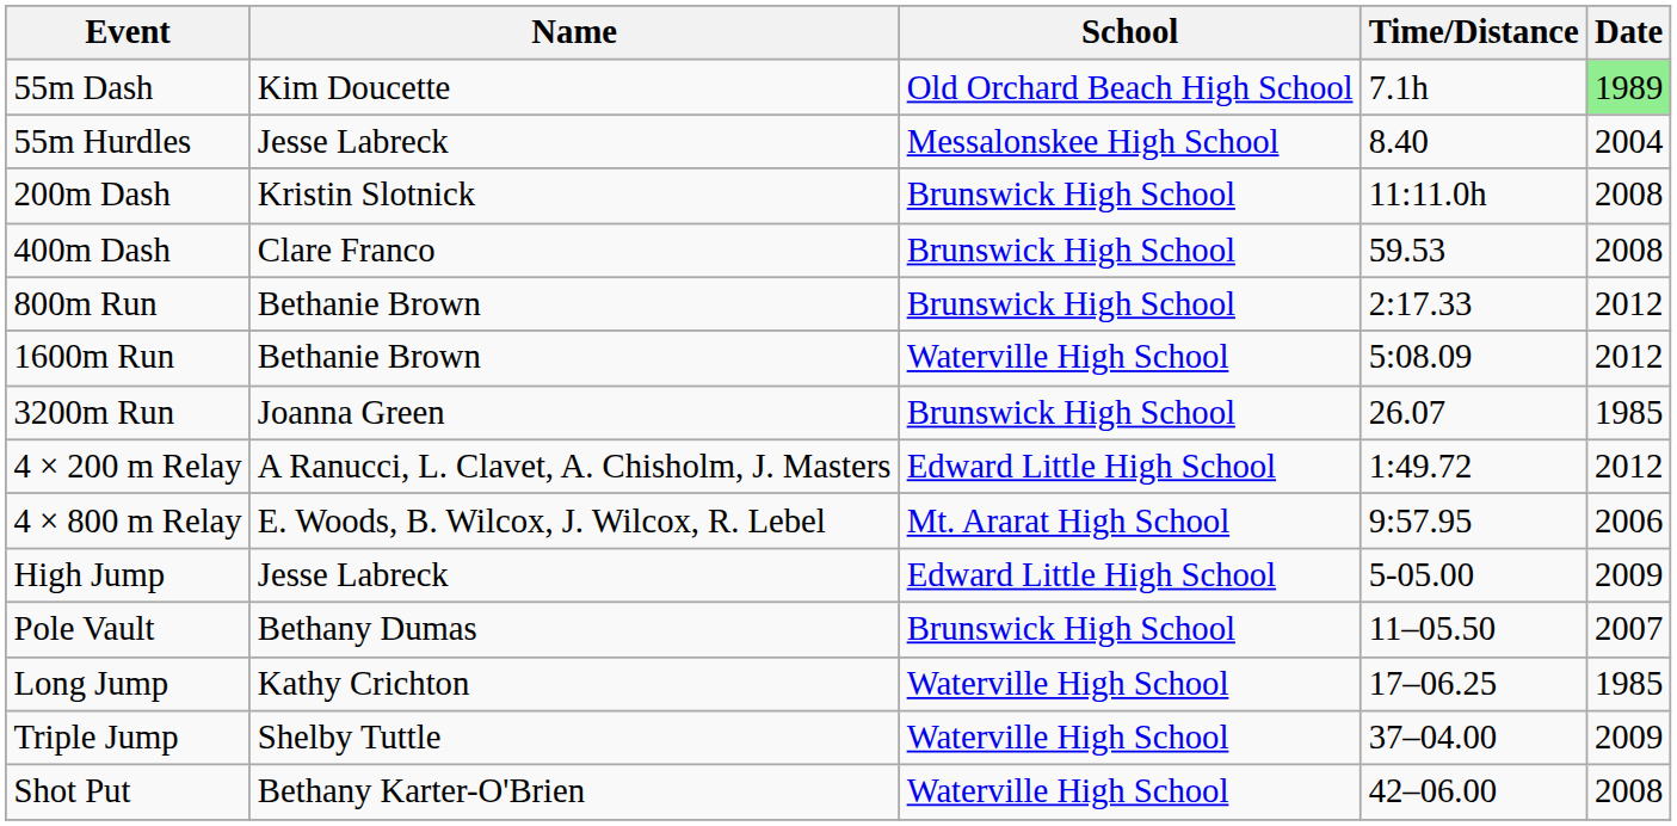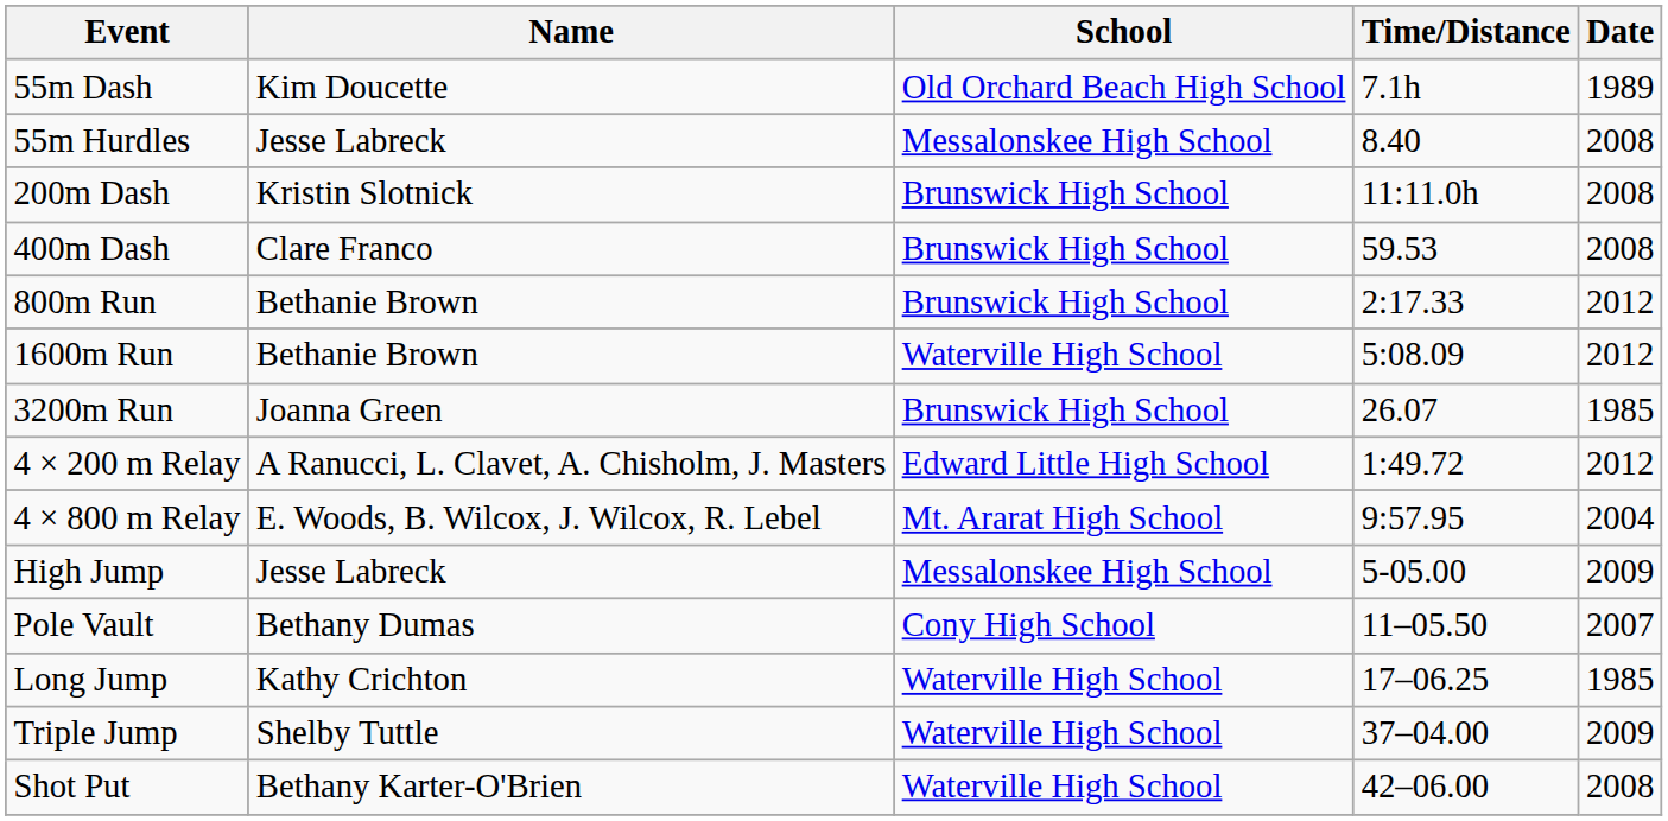 <table class="wikitable" border="1">
 <tr>
 <th>Event</th>
 <th>Name</th>
 <th>School</th>
 <th>Time/Distance</th>
 <th>Date</th>
 </tr>
 <tr>
 <td>55m Dash</td>
 <td>Kim Doucette</td>
 <td><a href='#'>Old Orchard Beach High School</a></td>
 <td>7.1h</td>
-<td style="background: lightgreen;">1989</td>
+<td>1989</td>
 </tr>
 <tr>
 <td>55m Hurdles</td>
 <td>Jesse Labreck</td>
 <td><a href='#'>Messalonskee High School</a></td>
 <td>8.40</td>
-<td>2004</td>
+<td>2008</td>
 </tr>
 <tr>
 <td>200m Dash</td>
 <td>Kristin Slotnick</td>
 <td><a href='#'>Brunswick High School</a></td>
 <td>11:11.0h</td>
 <td>2008</td>
 </tr>
 <tr>
 <td>400m Dash</td>
 <td>Clare Franco</td>
 <td><a href='#'>Brunswick High School</a></td>
 <td>59.53</td>
 <td>2008</td>
 </tr>
 <tr>
 <td>800m Run</td>
 <td>Bethanie Brown</td>
 <td><a href='#'>Brunswick High School</a></td>
 <td>2:17.33</td>
 <td>2012</td>
 </tr>
 <tr>
 <td>1600m Run</td>
 <td>Bethanie Brown</td>
 <td><a href='#'>Waterville High School</a></td>
 <td>5:08.09</td>
 <td>2012</td>
 </tr>
 <tr>
 <td>3200m Run</td>
 <td>Joanna Green</td>
 <td><a href='#'>Brunswick High School</a></td>
 <td>26.07</td>
 <td>1985</td>
 </tr>
 <tr>
 <td>4 × 200 m Relay</td>
 <td>A Ranucci, L. Clavet, A. Chisholm, J. Masters</td>
 <td><a href='#'>Edward Little High School</a></td>
 <td>1:49.72</td>
 <td>2012</td>
 </tr>
 <tr>
 <td>4 × 800 m Relay</td>
 <td>E. Woods, B. Wilcox, J. Wilcox, R. Lebel</td>
 <td><a href='#'>Mt. Ararat High School</a></td>
 <td>9:57.95</td>
-<td>2006</td>
+<td>2004</td>
 </tr>
 <tr>
 <td>High Jump</td>
 <td>Jesse Labreck</td>
-<td><a href='#'>Edward Little High School</a></td>
+<td><a href='#'>Messalonskee High School</a></td>
 <td>5-05.00</td>
 <td>2009</td>
 </tr>
 <tr>
 <td>Pole Vault</td>
 <td>Bethany Dumas</td>
-<td><a href='#'>Brunswick High School</a></td>
+<td><a href='#'>Cony High School</a></td>
 <td>11–05.50</td>
 <td>2007</td>
 </tr>
 <tr>
 <td>Long Jump</td>
 <td>Kathy Crichton</td>
 <td><a href='#'>Waterville High School</a></td>
 <td>17–06.25</td>
 <td>1985</td>
 </tr>
 <tr>
 <td>Triple Jump</td>
 <td>Shelby Tuttle</td>
 <td><a href='#'>Waterville High School</a></td>
 <td>37–04.00</td>
 <td>2009</td>
 </tr>
 <tr>
 <td>Shot Put</td>
 <td>Bethany Karter-O'Brien</td>
 <td><a href='#'>Waterville High School</a></td>
 <td>42–06.00</td>
 <td>2008</td>
 </tr>
 </table>
